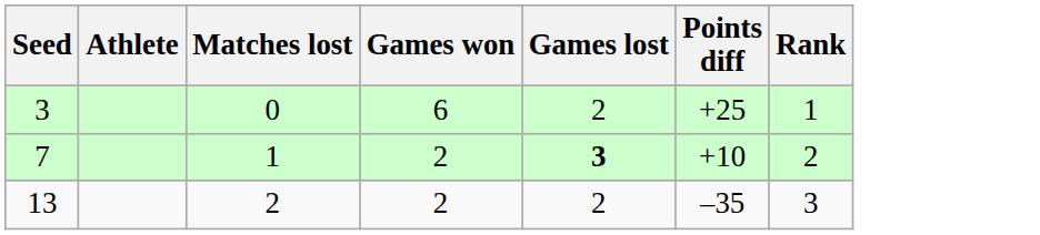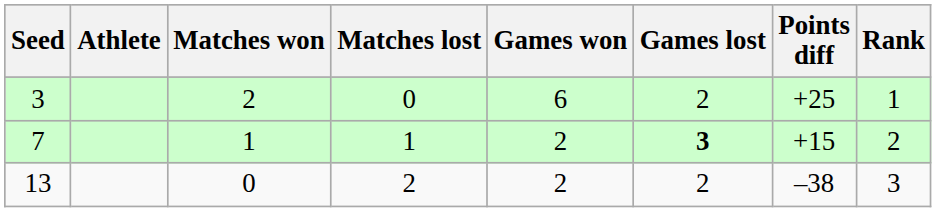 <table class="wikitable">
 <tr>
 <th>Seed</th>
 <th>Athlete</th>
+<th>Matches won</th>
 <th>Matches lost</th>
 <th>Games won</th>
 <th>Games lost</th>
 <th>Points<br>diff</th>
 <th>Rank</th>
 </tr>
 <tr bgcolor="#ccffcc">
 <td align="center">3</td>
 <td></td>
+<td align="center">2</td>
 <td align="center">0</td>
 <td align="center">6</td>
 <td align="center">2</td>
 <td align="center">+25</td>
 <td align="center">1</td>
 </tr>
 <tr bgcolor="#ccffcc">
 <td align="center">7</td>
 <td></td>
 <td align="center">1</td>
+<td align="center">1</td>
 <td align="center">2</td>
 <td align="center"><strong>3</strong></td>
-<td align="center">+10</td>
+<td align="center">+15</td>
 <td align="center">2</td>
 </tr>
 <tr>
 <td align="center">13</td>
 <td></td>
+<td align="center">0</td>
 <td align="center">2</td>
 <td align="center">2</td>
 <td align="center">2</td>
-<td align="center">–35</td>
+<td align="center">–38</td>
 <td align="center">3</td>
 </tr>
 </table>
